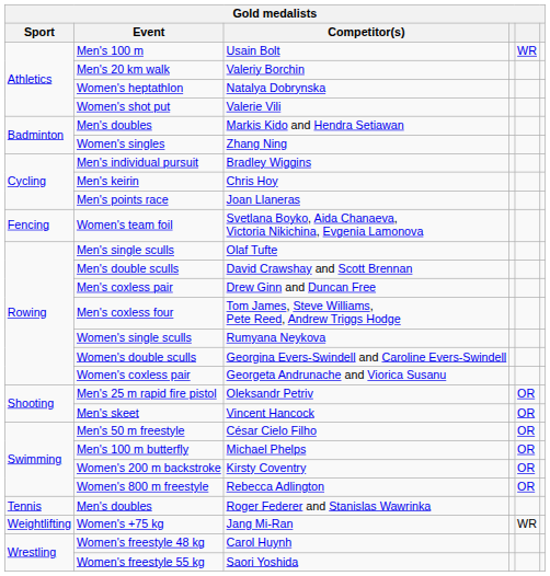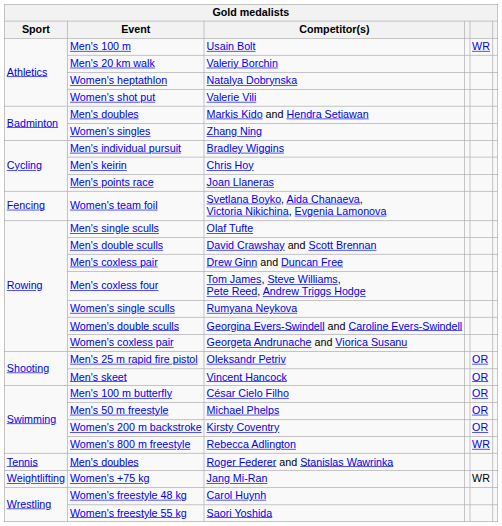 <table class="wikitable">
 <tr>
 <th colspan="6">Gold medalists</th>
 </tr>
 <tr>
 <th>Sport</th>
 <th>Event</th>
 <th>Competitor(s)</th>
 <th></th>
 <th></th>
 <th></th>
 </tr>
 <tr>
 <td rowspan=4><a href='#'>Athletics</a></td>
 <td><a href='#'>Men's 100 m</a></td>
 <td><a href='#'>Usain Bolt</a></td>
 <td></td>
 <td><a href='#'>WR</a></td>
 <td></td>
 </tr>
 <tr>
 <td><a href='#'>Men's 20 km walk</a></td>
 <td><a href='#'>Valeriy Borchin</a></td>
 <td></td>
 <td></td>
 <td></td>
 </tr>
 <tr>
 <td><a href='#'>Women's heptathlon</a></td>
 <td><a href='#'>Natalya Dobrynska</a></td>
 <td></td>
 <td></td>
 <td></td>
 </tr>
 <tr>
 <td><a href='#'>Women's shot put</a></td>
 <td><a href='#'>Valerie Vili</a></td>
 <td></td>
 <td></td>
 <td></td>
 </tr>
 <tr>
 <td rowspan=2><a href='#'>Badminton</a></td>
 <td><a href='#'>Men's doubles</a></td>
 <td><a href='#'>Markis Kido</a> and <a href='#'>Hendra Setiawan</a></td>
 <td></td>
 <td></td>
 <td></td>
 </tr>
 <tr>
 <td><a href='#'>Women's singles</a></td>
 <td><a href='#'>Zhang Ning</a></td>
 <td></td>
 <td></td>
 <td></td>
 </tr>
 <tr>
 <td rowspan=3><a href='#'>Cycling</a></td>
 <td><a href='#'>Men's individual pursuit</a></td>
 <td><a href='#'>Bradley Wiggins</a></td>
 <td></td>
 <td></td>
 <td></td>
 </tr>
 <tr>
 <td><a href='#'>Men's keirin</a></td>
 <td><a href='#'>Chris Hoy</a></td>
 <td></td>
 <td></td>
 <td></td>
 </tr>
 <tr>
 <td><a href='#'>Men's points race</a></td>
 <td><a href='#'>Joan Llaneras</a></td>
 <td></td>
 <td></td>
 <td></td>
 </tr>
 <tr>
 <td><a href='#'>Fencing</a></td>
 <td><a href='#'>Women's team foil</a></td>
 <td><span><a href='#'>Svetlana Boyko</a>, <a href='#'>Aida Chanaeva</a>,<br><a href='#'>Victoria Nikichina</a>, <a href='#'>Evgenia Lamonova</a></span></td>
 <td></td>
 <td></td>
 <td></td>
 </tr>
 <tr>
 <td rowspan=7><a href='#'>Rowing</a></td>
 <td><a href='#'>Men's single sculls</a></td>
 <td><a href='#'>Olaf Tufte</a></td>
 <td></td>
 <td></td>
 <td></td>
 </tr>
 <tr>
 <td><a href='#'>Men's double sculls</a></td>
 <td><a href='#'>David Crawshay</a> and <a href='#'>Scott Brennan</a></td>
 <td></td>
 <td></td>
 <td></td>
 </tr>
 <tr>
 <td><a href='#'>Men's coxless pair</a></td>
 <td><a href='#'>Drew Ginn</a> and <a href='#'>Duncan Free</a></td>
 <td></td>
 <td></td>
 <td></td>
 </tr>
 <tr>
 <td><a href='#'>Men's coxless four</a></td>
 <td><span><a href='#'>Tom James</a>, <a href='#'>Steve Williams</a>,<br><a href='#'>Pete Reed</a>, <a href='#'>Andrew Triggs Hodge</a></span></td>
 <td></td>
 <td></td>
 <td></td>
 </tr>
 <tr>
 <td><a href='#'>Women's single sculls</a></td>
 <td><a href='#'>Rumyana Neykova</a></td>
 <td></td>
 <td></td>
 <td></td>
 </tr>
 <tr>
 <td><a href='#'>Women's double sculls</a></td>
 <td><a href='#'>Georgina Evers-Swindell</a> and <a href='#'>Caroline Evers-Swindell</a></td>
 <td></td>
 <td></td>
 <td></td>
 </tr>
 <tr>
 <td><a href='#'>Women's coxless pair</a></td>
 <td><a href='#'>Georgeta Andrunache</a> and <a href='#'>Viorica Susanu</a></td>
 <td></td>
 <td></td>
 <td></td>
 </tr>
 <tr>
 <td rowspan=2><a href='#'>Shooting</a></td>
 <td><a href='#'>Men's 25 m rapid fire pistol</a></td>
 <td><a href='#'>Oleksandr Petriv</a></td>
 <td></td>
 <td><a href='#'>OR</a></td>
 <td></td>
 </tr>
 <tr>
 <td><a href='#'>Men's skeet</a></td>
 <td><a href='#'>Vincent Hancock</a></td>
 <td></td>
 <td><a href='#'>OR</a></td>
 <td></td>
 </tr>
 <tr>
 <td rowspan=4><a href='#'>Swimming</a></td>
-<td><a href='#'>Men's 50 m freestyle</a></td>
+<td><a href='#'>Men's 100 m butterfly</a></td>
 <td><a href='#'>César Cielo Filho</a></td>
 <td></td>
 <td><a href='#'>OR</a></td>
 <td></td>
 </tr>
 <tr>
-<td><a href='#'>Men's 100 m butterfly</a></td>
+<td><a href='#'>Men's 50 m freestyle</a></td>
 <td><a href='#'>Michael Phelps</a></td>
 <td></td>
 <td><a href='#'>OR</a></td>
 <td></td>
 </tr>
 <tr>
 <td><a href='#'>Women's 200 m backstroke</a></td>
 <td><a href='#'>Kirsty Coventry</a></td>
 <td></td>
 <td><a href='#'>OR</a></td>
 <td></td>
 </tr>
 <tr>
 <td><a href='#'>Women's 800 m freestyle</a></td>
 <td><a href='#'>Rebecca Adlington</a></td>
 <td></td>
-<td><a href='#'>OR</a></td>
+<td><a href='#'>WR</a></td>
 <td></td>
 </tr>
 <tr>
 <td><a href='#'>Tennis</a></td>
 <td><a href='#'>Men's doubles</a></td>
 <td><a href='#'>Roger Federer</a> and <a href='#'>Stanislas Wawrinka</a></td>
 <td></td>
 <td></td>
 <td></td>
 </tr>
 <tr>
 <td><a href='#'>Weightlifting</a></td>
 <td><a href='#'>Women's +75 kg</a></td>
 <td><a href='#'>Jang Mi-Ran</a></td>
 <td></td>
 <td>WR</td>
 <td></td>
 </tr>
 <tr>
 <td rowspan=2><a href='#'>Wrestling</a></td>
 <td><a href='#'>Women's freestyle 48 kg</a></td>
 <td><a href='#'>Carol Huynh</a></td>
 <td></td>
 <td></td>
 <td></td>
 </tr>
 <tr>
 <td><a href='#'>Women's freestyle 55 kg</a></td>
 <td><a href='#'>Saori Yoshida</a></td>
 <td></td>
 <td></td>
 <td></td>
 </tr>
 </table>
